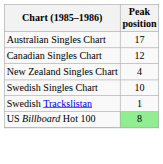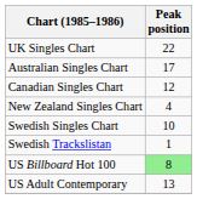 <table class="wikitable sortable">
 <tr>
 <th>Chart (1985–1986)</th>
 <th>Peak<br>position</th>
+</tr>
+<tr>
+<td>UK Singles Chart</td>
+<td align="center">22</td>
 </tr>
 <tr>
 <td>Australian Singles Chart</td>
 <td align="center">17</td>
 </tr>
 <tr>
 <td>Canadian Singles Chart</td>
 <td align="center">12</td>
 </tr>
 <tr>
 <td>New Zealand Singles Chart </td>
 <td align="center">4</td>
 </tr>
 <tr>
 <td>Swedish Singles Chart </td>
 <td align="center">10</td>
 </tr>
 <tr>
 <td>Swedish <a href='#'>Trackslistan</a></td>
 <td align="center">1</td>
 </tr>
 <tr>
 <td>US <em>Billboard</em> Hot 100</td>
 <td align="center" style="background: lightgreen;">8</td>
 </tr>
 <tr>
+<td>US Adult Contemporary</td>
+<td align="center">13</td>
+</tr>
+<tr>
 </tr>
 </table>
